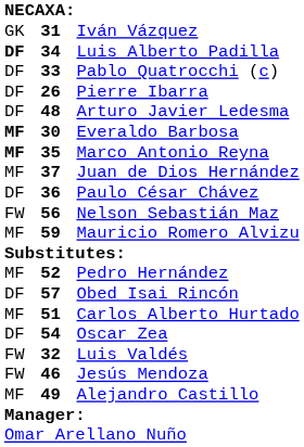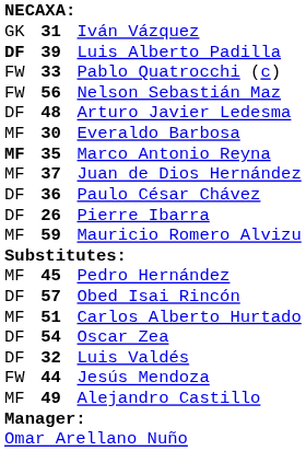 <table style="font-size: 90%" cellspacing="0" cellpadding="0">
 <tr>
 <td colspan="4"><strong>NECAXA:</strong></td>
 </tr>
 <tr>
 <th width=25></th>
 <th width=25></th>
 </tr>
 <tr>
 <td>GK</td>
 <td><strong>31</strong></td>
 <td> <a href='#'>Iván Vázquez</a></td>
 </tr>
 <tr>
 <td><strong>DF</strong></td>
-<td><strong>34</strong></td>
+<td><strong>39</strong></td>
 <td> <a href='#'>Luis Alberto Padilla</a></td>
 </tr>
 <tr>
-<td>DF</td>
+<td>FW</td>
 <td><strong>33</strong></td>
 <td> <a href='#'>Pablo Quatrocchi</a> (<a href='#'>c</a>)</td>
 </tr>
 <tr>
-<td>DF</td>
-<td><strong>26</strong></td>
-<td> <a href='#'>Pierre Ibarra</a></td>
+<td>FW</td>
+<td><strong>56</strong></td>
+<td> <a href='#'>Nelson Sebastián Maz</a></td>
 <td></td>
 <td></td>
 </tr>
 <tr>
 <td>DF</td>
 <td><strong>48</strong></td>
 <td> <a href='#'>Arturo Javier Ledesma</a></td>
 </tr>
 <tr>
-<td><strong>MF</strong></td>
+<td>MF</td>
 <td><strong>30</strong></td>
 <td> <a href='#'>Everaldo Barbosa</a></td>
 </tr>
 <tr>
 <td><strong>MF</strong></td>
 <td><strong>35</strong></td>
 <td> <a href='#'>Marco Antonio Reyna</a></td>
 </tr>
 <tr>
 <td>MF</td>
 <td><strong>37</strong></td>
 <td> <a href='#'>Juan de Dios Hernández</a></td>
 <td></td>
 <td></td>
 </tr>
 <tr>
 <td>DF</td>
 <td><strong>36</strong></td>
 <td> <a href='#'>Paulo César Chávez</a></td>
 <td></td>
 </tr>
 <tr>
-<td>FW</td>
-<td><strong>56</strong></td>
-<td> <a href='#'>Nelson Sebastián Maz</a></td>
+<td>DF</td>
+<td><strong>26</strong></td>
+<td> <a href='#'>Pierre Ibarra</a></td>
 <td></td>
 <td></td>
 </tr>
 <tr>
 <td>MF</td>
 <td><strong>59</strong></td>
 <td> <a href='#'>Mauricio Romero Alvizu</a></td>
 <td></td>
 </tr>
 <tr>
 <td colspan=3><strong>Substitutes:</strong></td>
 </tr>
 <tr>
 <td>MF</td>
-<td><strong>52</strong></td>
+<td><strong>45</strong></td>
 <td> <a href='#'>Pedro Hernández</a></td>
 </tr>
 <tr>
 <td>DF</td>
 <td><strong>57</strong></td>
 <td> <a href='#'>Obed Isai Rincón</a></td>
 </tr>
 <tr>
 <td>MF</td>
 <td><strong>51</strong></td>
 <td> <a href='#'>Carlos Alberto Hurtado</a></td>
 <td></td>
 <td></td>
 </tr>
 <tr>
 <td>DF</td>
 <td><strong>54</strong></td>
 <td> <a href='#'>Oscar Zea</a></td>
 </tr>
 <tr>
-<td>FW</td>
+<td>DF</td>
 <td><strong>32</strong></td>
 <td> <a href='#'>Luis Valdés</a></td>
 <td></td>
 <td></td>
 </tr>
 <tr>
 <td>FW</td>
-<td><strong>46</strong></td>
+<td><strong>44</strong></td>
 <td> <a href='#'>Jesús Mendoza</a></td>
 </tr>
 <tr>
 <td>MF</td>
 <td><strong>49</strong></td>
 <td> <a href='#'>Alejandro Castillo</a></td>
 <td></td>
 <td></td>
 </tr>
 <tr>
 <td colspan=3><strong>Manager:</strong></td>
 </tr>
 <tr>
 <td colspan=4> <a href='#'>Omar Arellano Nuño</a></td>
 </tr>
 </table>
